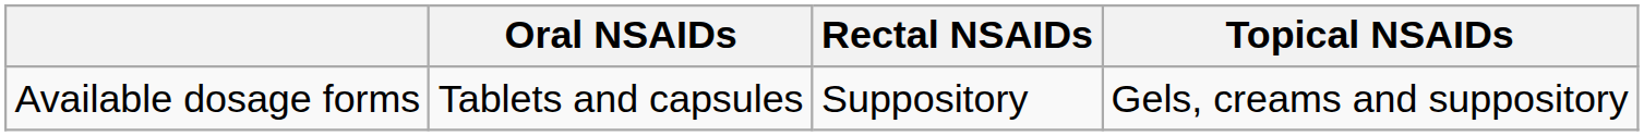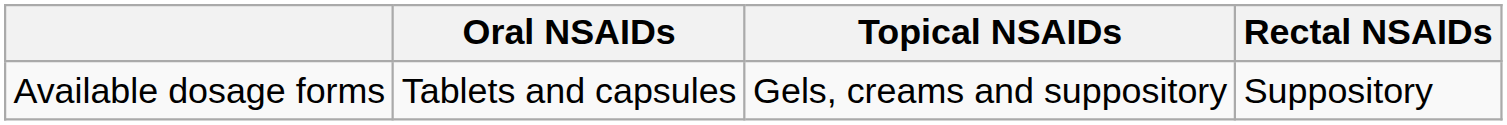 <table class="wikitable">
 <tr>
 <th></th>
 <th>Oral NSAIDs</th>
+<th>Topical NSAIDs</th>
 <th>Rectal NSAIDs</th>
-<th>Topical NSAIDs</th>
 </tr>
 <tr>
 <td>Available dosage forms</td>
 <td>Tablets and capsules</td>
+<td>Gels, creams and suppository</td>
 <td>Suppository</td>
-<td>Gels, creams and suppository</td>
 </tr>
 </table>
